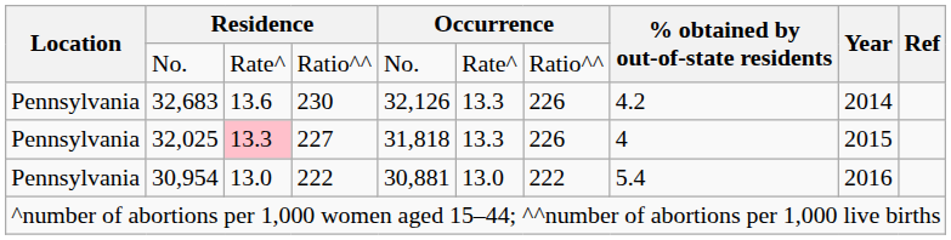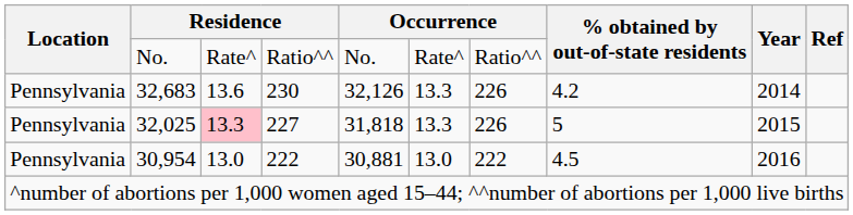 <table class="wikitable">
 <tr>
 <th rowspan="2">Location</th>
 <th colspan="3">Residence</th>
 <th colspan="3">Occurrence</th>
 <th rowspan="2">% obtained by<br>out-of-state residents</th>
 <th rowspan="2">Year</th>
 <th rowspan="2">Ref</th>
 </tr>
 <tr>
 <td>No.</td>
 <td>Rate^</td>
 <td>Ratio^^</td>
 <td>No.</td>
 <td>Rate^</td>
 <td>Ratio^^</td>
 </tr>
 <tr>
 <td>Pennsylvania</td>
 <td>32,683</td>
 <td>13.6</td>
 <td>230</td>
 <td>32,126</td>
 <td>13.3</td>
 <td>226</td>
 <td>4.2</td>
 <td>2014</td>
 <td></td>
 </tr>
 <tr>
 <td>Pennsylvania</td>
 <td>32,025</td>
 <td style="background: pink;">13.3</td>
 <td>227</td>
 <td>31,818</td>
 <td>13.3</td>
 <td>226</td>
-<td>4</td>
+<td>5</td>
 <td>2015</td>
 <td></td>
 </tr>
 <tr>
 <td>Pennsylvania</td>
 <td>30,954</td>
 <td>13.0</td>
 <td>222</td>
 <td>30,881</td>
 <td>13.0</td>
 <td>222</td>
-<td>5.4</td>
+<td>4.5</td>
 <td>2016</td>
 <td></td>
 </tr>
 <tr>
 <td colspan="10">^number of abortions per 1,000 women aged 15–44; ^^number of abortions per 1,000 live births</td>
 </tr>
 </table>
